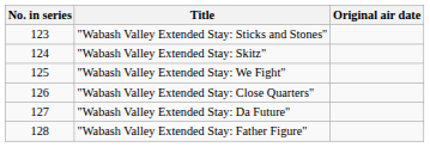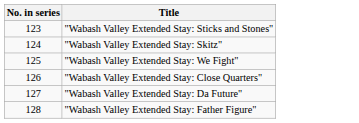 <table class="wikitable plainrowheaders" style="text-align:center">
 <tr>
 <th scope="col">No. in series</th>
 <th scope="col">Title</th>
-<th scope="col">Original air date</th>
 </tr>
 <tr>
 <td scope="row">123</td>
 <td style="text-align:left">"Wabash Valley Extended Stay: Sticks and Stones"</td>
-<td></td>
 </tr>
 <tr>
 <td scope="row">124</td>
 <td style="text-align:left">"Wabash Valley Extended Stay: Skitz"</td>
-<td></td>
 </tr>
 <tr>
 <td scope="row">125</td>
 <td style="text-align:left">"Wabash Valley Extended Stay: We Fight"</td>
-<td></td>
 </tr>
 <tr>
 <td scope="row">126</td>
 <td style="text-align:left">"Wabash Valley Extended Stay: Close Quarters"</td>
-<td></td>
 </tr>
 <tr>
 <td scope="row">127</td>
 <td style="text-align:left">"Wabash Valley Extended Stay: Da Future"</td>
-<td></td>
 </tr>
 <tr>
 <td scope="row">128</td>
 <td style="text-align:left">"Wabash Valley Extended Stay: Father Figure"</td>
-<td></td>
 </tr>
 </table>
